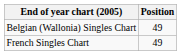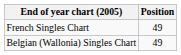 <table class="wikitable sortable">
 <tr>
 <th>End of year chart (2005)</th>
 <th>Position</th>
 </tr>
 <tr>
+<td>French Singles Chart</td>
+<td align="center">49</td>
+</tr>
+<tr>
 <td>Belgian (Wallonia) Singles Chart</td>
 <td align="center">49</td>
 </tr>
-<tr>
-<td>French Singles Chart</td>
-<td align="center">49</td>
-</tr>
 </table>
